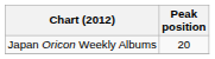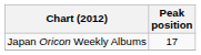 <table class="wikitable">
 <tr>
 <th>Chart (2012)</th>
 <th>Peak<br>position</th>
 </tr>
 <tr>
 <td>Japan <em>Oricon</em> Weekly Albums</td>
-<td align="center">20</td>
+<td align="center">17</td>
 </tr>
 <tr>
 </tr>
 </table>
